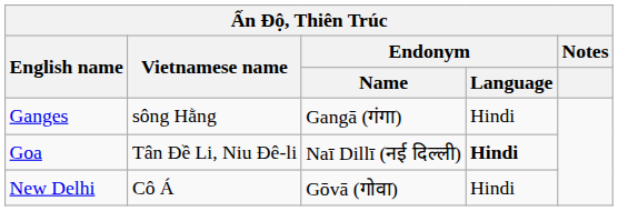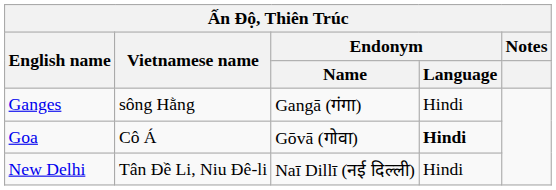 <table class="wikitable sortable">
 <tr>
 <th colspan="5"> Ấn Độ, Thiên Trúc</th>
 </tr>
 <tr>
 <th rowspan="2">English name</th>
 <th rowspan="2">Vietnamese name</th>
 <th colspan="2">Endonym</th>
 <th>Notes</th>
 </tr>
 <tr>
 <th>Name</th>
 <th>Language</th>
 <th></th>
 </tr>
 <tr>
 <td><a href='#'>Ganges</a></td>
 <td>sông Hằng</td>
 <td>Gangā (गंगा)</td>
 <td>Hindi</td>
 </tr>
 <tr>
 <td><a href='#'>Goa</a></td>
-<td>Tân Đề Li, Niu Đê-li</td>
-<td>Naī Dillī (नई दिल्ली)</td>
+<td>Cô Á</td>
+<td>Gōvā (गोवा)</td>
 <td><strong>Hindi</strong></td>
 </tr>
 <tr>
 <td><a href='#'>New Delhi</a></td>
-<td>Cô Á</td>
-<td>Gōvā (गोवा)</td>
+<td>Tân Đề Li, Niu Đê-li</td>
+<td>Naī Dillī (नई दिल्ली)</td>
 <td>Hindi</td>
 </tr>
 </table>
